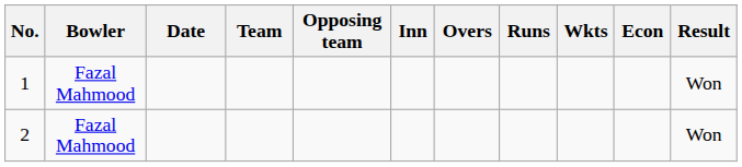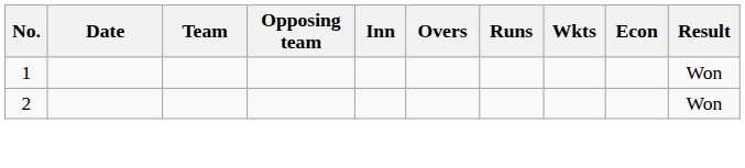 <table class="wikitable sortable" style="font-size: 100%">
 <tr align=center>
 <th scope="col" width="38">No.</th>
-<th scope="col" width="145">Bowler</th>
 <th scope="col" width="220">Date</th>
 <th scope="col" width="120">Team</th>
 <th scope="col" width="120">Opposing team</th>
 <th scope="col" width="60">Inn</th>
 <th scope="col" width="82">Overs</th>
 <th scope="col" width="70">Runs</th>
 <th scope="col" width="60">Wkts</th>
 <th scope="col" width="70">Econ</th>
 <th scope="col" width="70">Result</th>
 </tr>
 <tr align="center">
 <td scope="row">1</td>
-<td><a href='#'>Fazal Mahmood</a></td>
 <td></td>
 <td></td>
 <td></td>
 <td></td>
 <td></td>
 <td></td>
 <td></td>
 <td></td>
 <td>Won</td>
 </tr>
 <tr align="center">
 <td scope="row">2</td>
-<td><a href='#'>Fazal Mahmood</a></td>
 <td></td>
 <td></td>
 <td></td>
 <td></td>
 <td></td>
 <td></td>
 <td></td>
 <td></td>
 <td>Won</td>
 </tr>
 </table>
